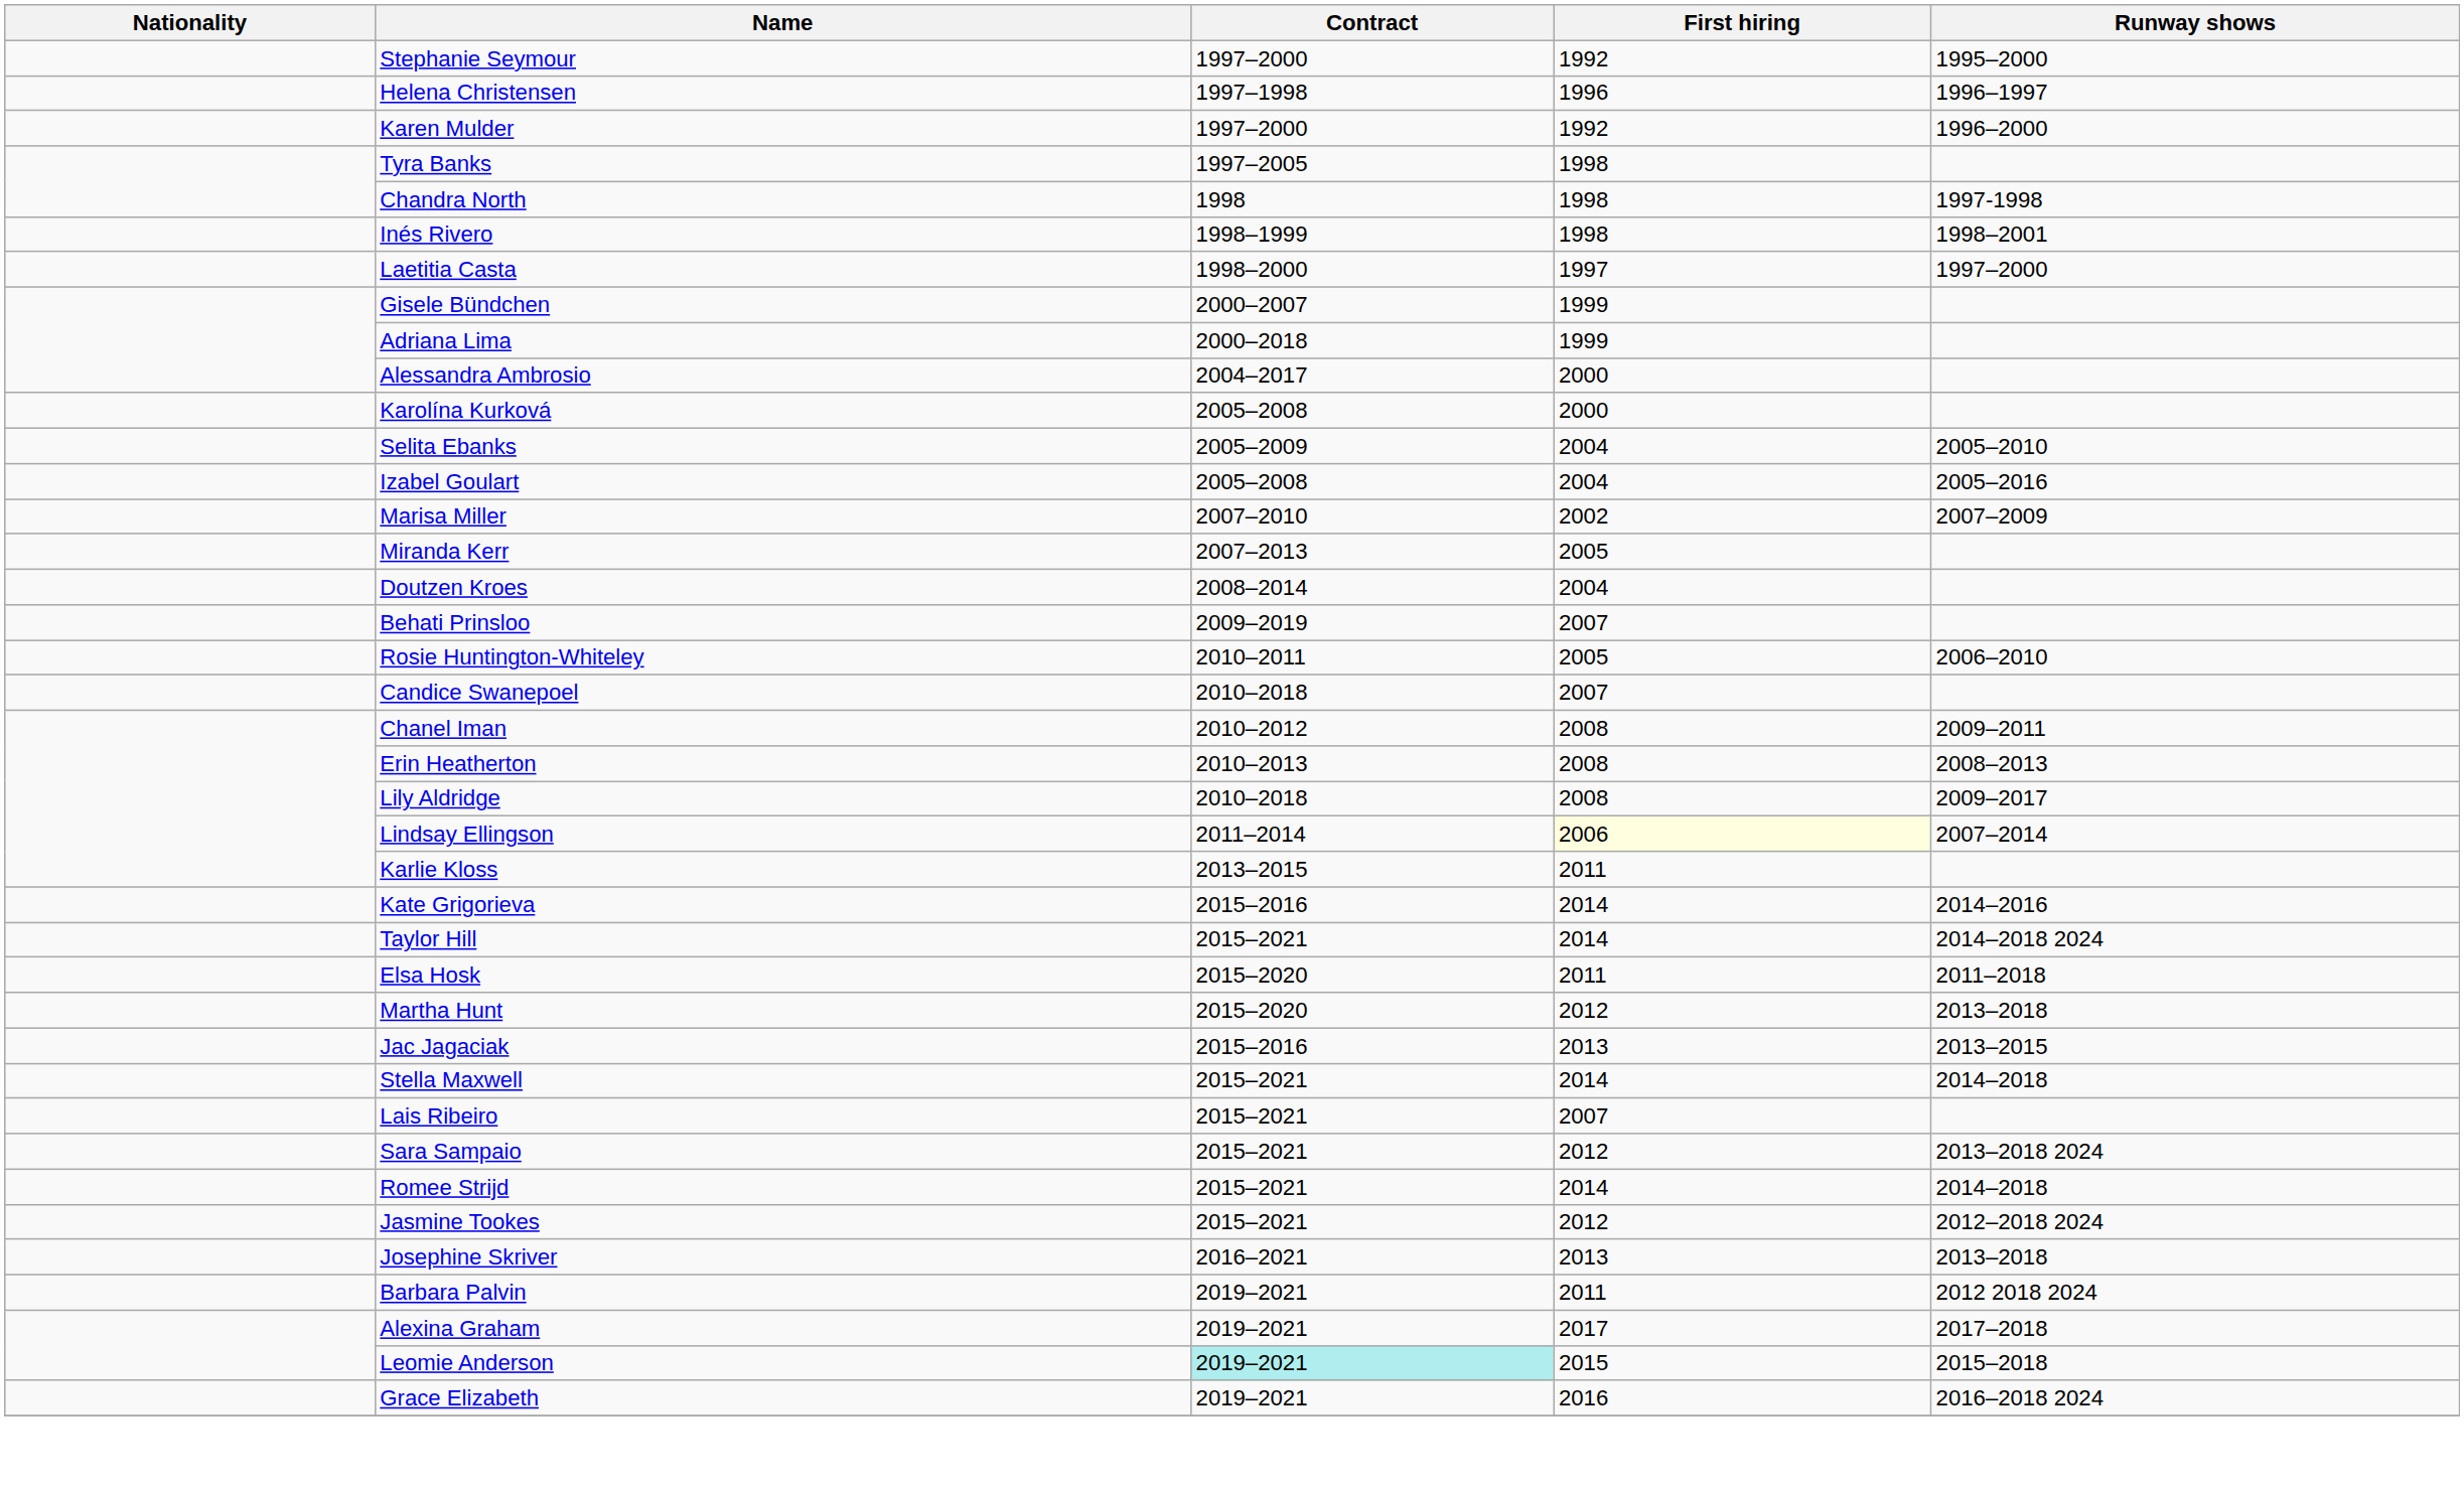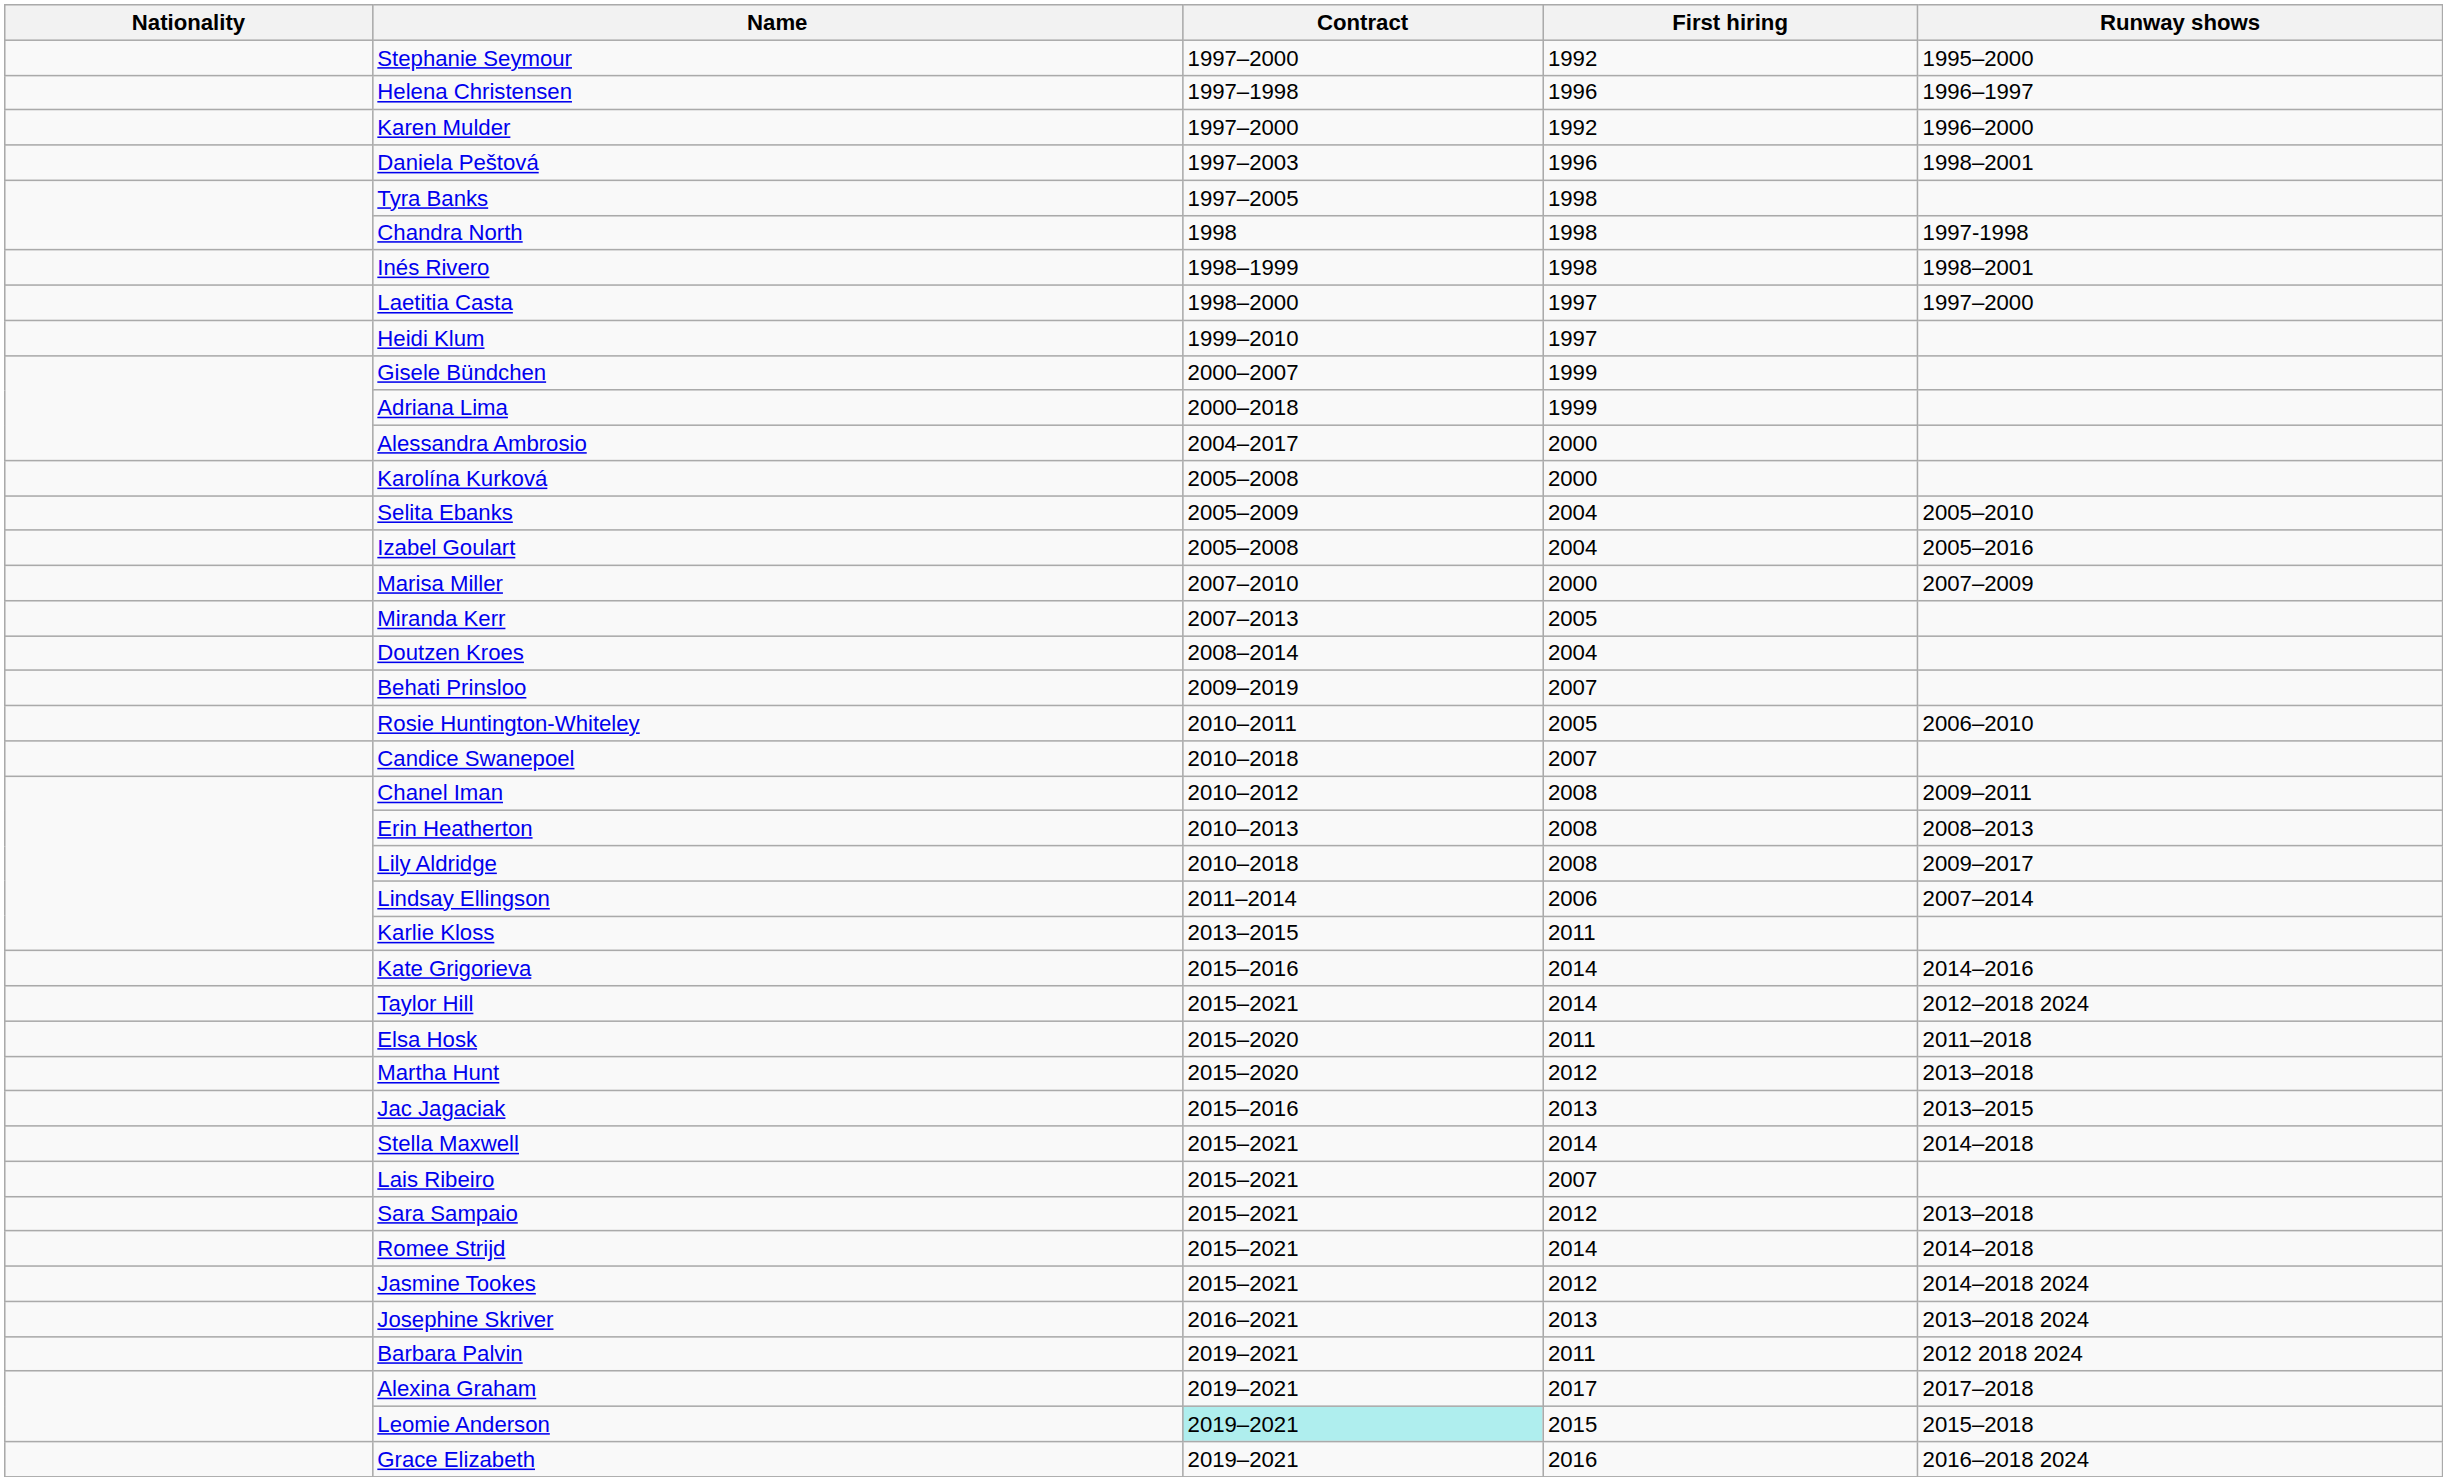 <table class="wikitable collapsible collapsed sortable" style="font-size:90%; width:100%;">
 <tr>
 <th>Nationality</th>
 <th>Name</th>
 <th>Contract</th>
 <th>First hiring</th>
 <th>Runway shows</th>
 </tr>
 <tr>
 <td></td>
 <td><a href='#'>Stephanie Seymour</a></td>
 <td>1997–2000</td>
 <td>1992</td>
 <td>1995–2000</td>
 </tr>
 <tr>
 <td></td>
 <td><a href='#'>Helena Christensen</a></td>
 <td>1997–1998</td>
 <td>1996</td>
 <td>1996–1997</td>
 </tr>
 <tr>
 <td></td>
 <td><a href='#'>Karen Mulder</a></td>
 <td>1997–2000</td>
 <td>1992</td>
 <td>1996–2000</td>
 </tr>
 <tr>
+<td></td>
+<td><a href='#'>Daniela Peštová</a></td>
+<td>1997–2003</td>
+<td>1996</td>
+<td>1998–2001</td>
+</tr>
+<tr>
 <td rowspan="2"></td>
 <td><a href='#'>Tyra Banks</a></td>
 <td>1997–2005</td>
 <td>1998</td>
 <td></td>
 </tr>
 <tr>
 <td><a href='#'>Chandra North</a></td>
 <td>1998</td>
 <td>1998</td>
 <td>1997-1998</td>
 </tr>
 <tr>
 <td></td>
 <td><a href='#'>Inés Rivero</a></td>
 <td>1998–1999</td>
 <td>1998</td>
 <td>1998–2001</td>
 </tr>
 <tr>
 <td></td>
 <td><a href='#'>Laetitia Casta</a></td>
 <td>1998–2000</td>
 <td>1997</td>
 <td>1997–2000</td>
+</tr>
+<tr>
+<td></td>
+<td><a href='#'>Heidi Klum</a></td>
+<td>1999–2010</td>
+<td>1997</td>
+<td></td>
 </tr>
 <tr>
 <td rowspan="3"></td>
 <td><a href='#'>Gisele Bündchen</a></td>
 <td>2000–2007</td>
 <td>1999</td>
 <td></td>
 </tr>
 <tr>
 <td><a href='#'>Adriana Lima</a></td>
 <td>2000–2018</td>
 <td>1999</td>
 <td></td>
 </tr>
 <tr>
 <td><a href='#'>Alessandra Ambrosio</a></td>
 <td>2004–2017</td>
 <td>2000</td>
 <td></td>
 </tr>
 <tr>
 <td></td>
 <td><a href='#'>Karolína Kurková</a></td>
 <td>2005–2008</td>
 <td>2000</td>
 <td></td>
 </tr>
 <tr>
 <td></td>
 <td><a href='#'>Selita Ebanks</a></td>
 <td>2005–2009</td>
 <td>2004</td>
 <td>2005–2010</td>
 </tr>
 <tr>
 <td></td>
 <td><a href='#'>Izabel Goulart</a></td>
 <td>2005–2008</td>
 <td>2004</td>
 <td>2005–2016</td>
 </tr>
 <tr>
 <td></td>
 <td><a href='#'>Marisa Miller</a></td>
 <td>2007–2010</td>
-<td>2002</td>
+<td>2000</td>
 <td>2007–2009</td>
 </tr>
 <tr>
 <td></td>
 <td><a href='#'>Miranda Kerr</a></td>
 <td>2007–2013</td>
 <td>2005</td>
 <td></td>
 </tr>
 <tr>
 <td></td>
 <td><a href='#'>Doutzen Kroes</a></td>
 <td>2008–2014</td>
 <td>2004</td>
 <td></td>
 </tr>
 <tr>
 <td></td>
 <td><a href='#'>Behati Prinsloo</a></td>
 <td>2009–2019</td>
 <td>2007</td>
 <td></td>
 </tr>
 <tr>
 <td></td>
 <td><a href='#'>Rosie Huntington-Whiteley</a></td>
 <td>2010–2011</td>
 <td>2005</td>
 <td>2006–2010</td>
 </tr>
 <tr>
 <td></td>
 <td><a href='#'>Candice Swanepoel</a></td>
 <td>2010–2018</td>
 <td>2007</td>
 <td></td>
 </tr>
 <tr>
 <td rowspan="5"></td>
 <td><a href='#'>Chanel Iman</a></td>
 <td>2010–2012</td>
 <td>2008</td>
 <td>2009–2011</td>
 </tr>
 <tr>
 <td><a href='#'>Erin Heatherton</a></td>
 <td>2010–2013</td>
 <td>2008</td>
 <td>2008–2013</td>
 </tr>
 <tr>
 <td><a href='#'>Lily Aldridge</a></td>
 <td>2010–2018</td>
 <td>2008</td>
 <td>2009–2017</td>
 </tr>
 <tr>
 <td><a href='#'>Lindsay Ellingson</a></td>
 <td>2011–2014</td>
-<td style="background: lightyellow;">2006</td>
+<td>2006</td>
 <td>2007–2014</td>
 </tr>
 <tr>
 <td><a href='#'>Karlie Kloss</a></td>
 <td>2013–2015</td>
 <td>2011</td>
 <td></td>
 </tr>
 <tr>
 <td></td>
 <td><a href='#'>Kate Grigorieva</a></td>
 <td>2015–2016</td>
 <td>2014</td>
 <td>2014–2016</td>
 </tr>
 <tr>
 <td></td>
 <td><a href='#'>Taylor Hill</a></td>
 <td>2015–2021</td>
 <td>2014</td>
-<td>2014–2018 2024</td>
+<td>2012–2018 2024</td>
 </tr>
 <tr>
 <td></td>
 <td><a href='#'>Elsa Hosk</a></td>
 <td>2015–2020</td>
 <td>2011</td>
 <td>2011–2018</td>
 </tr>
 <tr>
 <td></td>
 <td><a href='#'>Martha Hunt</a></td>
 <td>2015–2020</td>
 <td>2012</td>
 <td>2013–2018</td>
 </tr>
 <tr>
 <td></td>
 <td><a href='#'>Jac Jagaciak</a></td>
 <td>2015–2016</td>
 <td>2013</td>
 <td>2013–2015</td>
 </tr>
 <tr>
 <td></td>
 <td><a href='#'>Stella Maxwell</a></td>
 <td>2015–2021</td>
 <td>2014</td>
 <td>2014–2018</td>
 </tr>
 <tr>
 <td></td>
 <td><a href='#'>Lais Ribeiro</a></td>
 <td>2015–2021</td>
 <td>2007</td>
 <td></td>
 </tr>
 <tr>
 <td></td>
 <td><a href='#'>Sara Sampaio</a></td>
 <td>2015–2021</td>
 <td>2012</td>
-<td>2013–2018 2024</td>
+<td>2013–2018</td>
 </tr>
 <tr>
 <td></td>
 <td><a href='#'>Romee Strijd</a></td>
 <td>2015–2021</td>
 <td>2014</td>
 <td>2014–2018</td>
 </tr>
 <tr>
 <td></td>
 <td><a href='#'>Jasmine Tookes</a></td>
 <td>2015–2021</td>
 <td>2012</td>
-<td>2012–2018 2024</td>
+<td>2014–2018 2024</td>
 </tr>
 <tr>
 <td></td>
 <td><a href='#'>Josephine Skriver</a></td>
 <td>2016–2021</td>
 <td>2013</td>
-<td>2013–2018</td>
+<td>2013–2018 2024</td>
 </tr>
 <tr>
 <td></td>
 <td><a href='#'>Barbara Palvin</a></td>
 <td>2019–2021</td>
 <td>2011</td>
 <td {{ubl>2012 2018 2024</td>
 </tr>
 <tr>
 <td rowspan=2></td>
 <td><a href='#'>Alexina Graham</a></td>
 <td>2019–2021<br></td>
 <td>2017</td>
 <td>2017–2018</td>
 </tr>
 <tr>
 <td><a href='#'>Leomie Anderson</a></td>
 <td style="background: paleturquoise;">2019–2021</td>
 <td>2015</td>
 <td>2015–2018</td>
 </tr>
 <tr>
 <td></td>
 <td><a href='#'>Grace Elizabeth</a></td>
 <td>2019–2021</td>
 <td>2016</td>
 <td>2016–2018 2024</td>
 </tr>
 <tr>
 </tr>
 </table>
